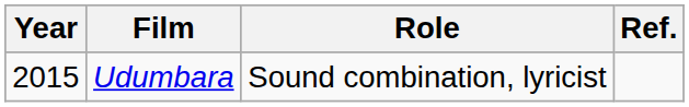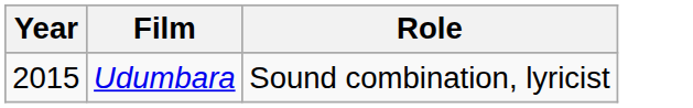 <table class="wikitable">
 <tr>
 <th>Year</th>
 <th>Film</th>
 <th>Role</th>
-<th>Ref.</th>
 </tr>
 <tr>
 <td>2015</td>
 <td><em><a href='#'>Udumbara</a></em></td>
 <td>Sound combination, lyricist</td>
-<td></td>
 </tr>
 </table>
